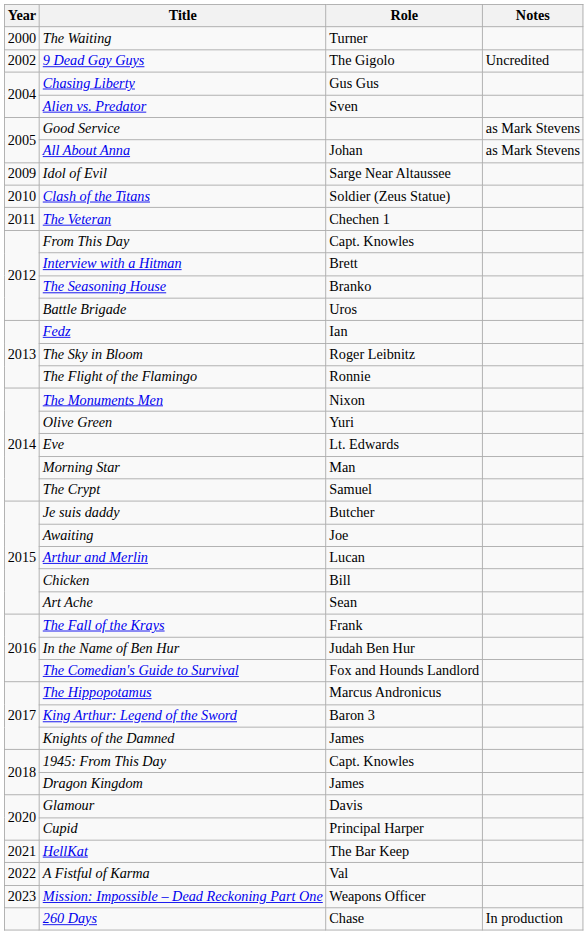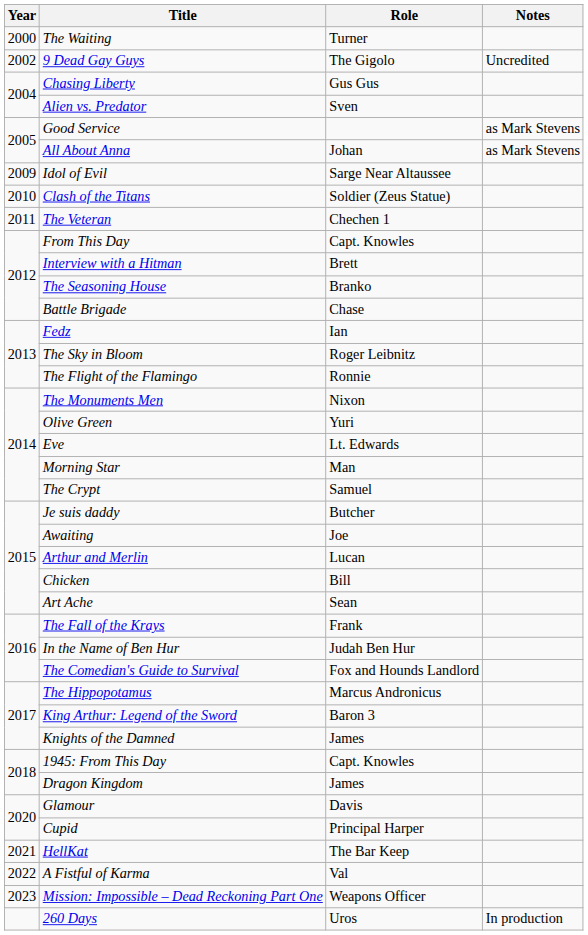 <table class="wikitable sortable">
 <tr>
 <th>Year</th>
 <th>Title</th>
 <th>Role</th>
 <th class="unsortable">Notes</th>
 </tr>
 <tr>
 <td>2000</td>
 <td><em>The Waiting</em></td>
 <td>Turner</td>
 <td></td>
 </tr>
 <tr>
 <td>2002</td>
 <td><em><a href='#'>9 Dead Gay Guys</a></em></td>
 <td>The Gigolo</td>
 <td>Uncredited</td>
 </tr>
 <tr>
 <td rowspan="2">2004</td>
 <td><em><a href='#'>Chasing Liberty</a></em></td>
 <td>Gus Gus</td>
 <td></td>
 </tr>
 <tr>
 <td><em><a href='#'>Alien vs. Predator</a></em></td>
 <td>Sven</td>
 <td></td>
 </tr>
 <tr>
 <td rowspan="2">2005</td>
 <td><em>Good Service</em></td>
 <td></td>
 <td>as Mark Stevens</td>
 </tr>
 <tr>
 <td><em><a href='#'>All About Anna</a></em></td>
 <td>Johan</td>
 <td>as Mark Stevens</td>
 </tr>
 <tr>
 <td>2009</td>
 <td><em>Idol of Evil </em></td>
 <td>Sarge Near Altaussee</td>
 <td></td>
 </tr>
 <tr>
 <td>2010</td>
 <td><em><a href='#'>Clash of the Titans</a></em></td>
 <td>Soldier (Zeus Statue)</td>
 <td></td>
 </tr>
 <tr>
 <td>2011</td>
 <td><em><a href='#'>The Veteran</a></em></td>
 <td>Chechen 1</td>
 <td></td>
 </tr>
 <tr>
 <td rowspan="4">2012</td>
 <td><em>From This Day</em></td>
 <td>Capt. Knowles</td>
 <td></td>
 </tr>
 <tr>
 <td><em><a href='#'>Interview with a Hitman</a></em></td>
 <td>Brett</td>
 <td></td>
 </tr>
 <tr>
 <td><em><a href='#'>The Seasoning House</a></em></td>
 <td>Branko</td>
 <td></td>
 </tr>
 <tr>
 <td><em>Battle Brigade</em></td>
-<td>Uros</td>
+<td>Chase</td>
 <td></td>
 </tr>
 <tr>
 <td rowspan="3">2013</td>
 <td><em><a href='#'>Fedz</a></em></td>
 <td>Ian</td>
 <td></td>
 </tr>
 <tr>
 <td><em>The Sky in Bloom</em></td>
 <td>Roger Leibnitz</td>
 <td></td>
 </tr>
 <tr>
 <td><em>The Flight of the Flamingo</em></td>
 <td>Ronnie</td>
 <td></td>
 </tr>
 <tr>
 <td rowspan="5">2014</td>
 <td><em><a href='#'>The Monuments Men</a></em></td>
 <td>Nixon</td>
 <td></td>
 </tr>
 <tr>
 <td><em>Olive Green</em></td>
 <td>Yuri</td>
 <td></td>
 </tr>
 <tr>
 <td><em>Eve</em></td>
 <td>Lt. Edwards</td>
 <td></td>
 </tr>
 <tr>
 <td><em>Morning Star</em></td>
 <td>Man</td>
 <td></td>
 </tr>
 <tr>
 <td><em>The Crypt</em></td>
 <td>Samuel</td>
 <td></td>
 </tr>
 <tr>
 <td rowspan="5">2015</td>
 <td><em>Je suis daddy</em></td>
 <td>Butcher</td>
 <td></td>
 </tr>
 <tr>
 <td><em>Awaiting</em></td>
 <td>Joe</td>
 <td></td>
 </tr>
 <tr>
 <td><em><a href='#'>Arthur and Merlin</a></em></td>
 <td>Lucan</td>
 <td></td>
 </tr>
 <tr>
 <td><em>Chicken</em></td>
 <td>Bill</td>
 <td></td>
 </tr>
 <tr>
 <td><em>Art Ache</em></td>
 <td>Sean</td>
 <td></td>
 </tr>
 <tr>
 <td rowspan="3">2016</td>
 <td><em><a href='#'>The Fall of the Krays</a></em></td>
 <td>Frank</td>
 <td></td>
 </tr>
 <tr>
 <td><em>In the Name of Ben Hur</em></td>
 <td>Judah Ben Hur</td>
 <td></td>
 </tr>
 <tr>
 <td><em><a href='#'>The Comedian's Guide to Survival</a></em></td>
 <td>Fox and Hounds Landlord</td>
 <td></td>
 </tr>
 <tr>
 <td rowspan="3">2017</td>
 <td><em><a href='#'>The Hippopotamus</a></em></td>
 <td>Marcus Andronicus</td>
 <td></td>
 </tr>
 <tr>
 <td><em><a href='#'>King Arthur: Legend of the Sword</a></em></td>
 <td>Baron 3</td>
 <td></td>
 </tr>
 <tr>
 <td><em>Knights of the Damned</em></td>
 <td>James</td>
 <td></td>
 </tr>
 <tr>
 <td rowspan="2">2018</td>
 <td><em>1945: From This Day</em></td>
 <td>Capt. Knowles</td>
 <td></td>
 </tr>
 <tr>
 <td><em>Dragon Kingdom</em></td>
 <td>James</td>
 <td></td>
 </tr>
 <tr>
 <td rowspan="2">2020</td>
 <td><em>Glamour</em></td>
 <td>Davis</td>
 <td></td>
 </tr>
 <tr>
 <td><em>Cupid</em></td>
 <td>Principal Harper</td>
 <td></td>
 </tr>
 <tr>
 <td>2021</td>
 <td><em><a href='#'>HellKat</a></em></td>
 <td>The Bar Keep</td>
 <td></td>
 </tr>
 <tr>
 <td>2022</td>
 <td><em>A Fistful of Karma</em></td>
 <td>Val</td>
 <td></td>
 </tr>
 <tr>
 <td>2023</td>
 <td><em><a href='#'>Mission: Impossible – Dead Reckoning Part One</a></em></td>
 <td>Weapons Officer</td>
 <td></td>
 </tr>
 <tr>
 <td></td>
 <td><em><a href='#'>260 Days</a></em></td>
-<td>Chase</td>
+<td>Uros</td>
 <td>In production</td>
 </tr>
 </table>
